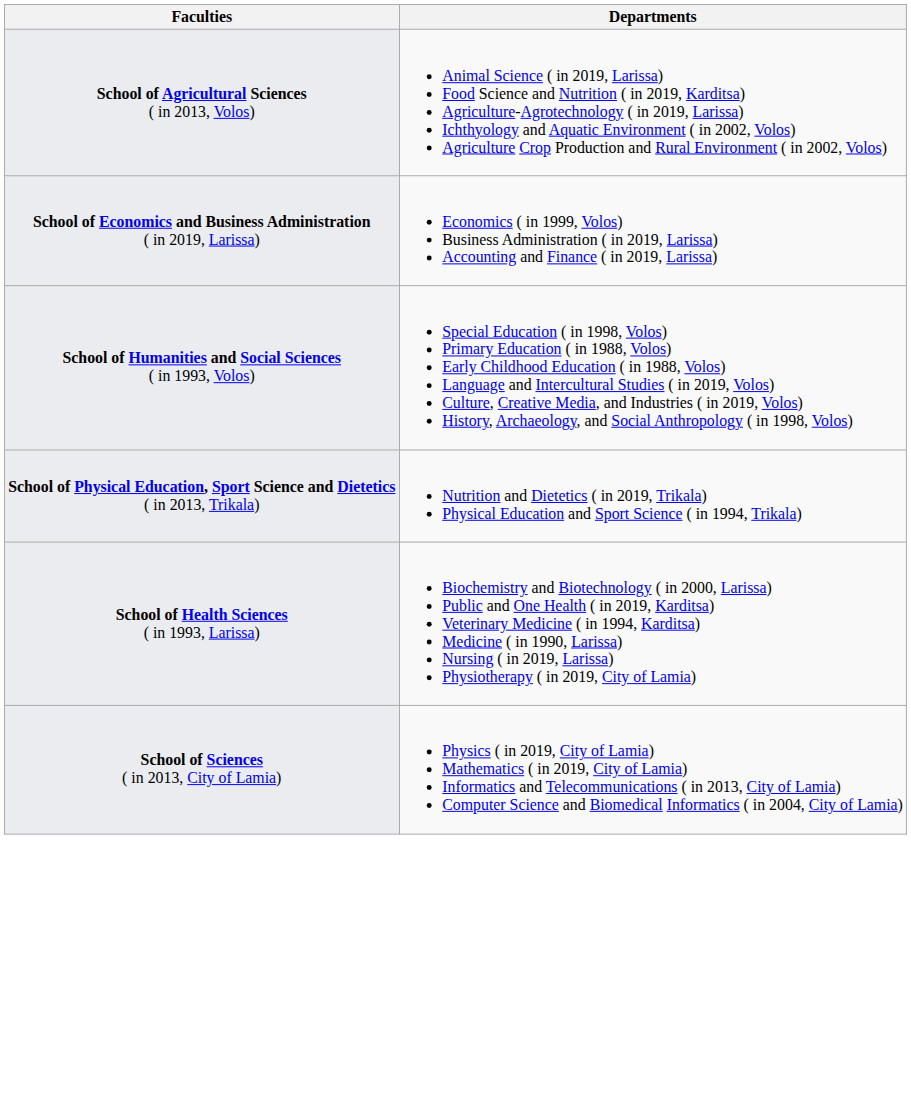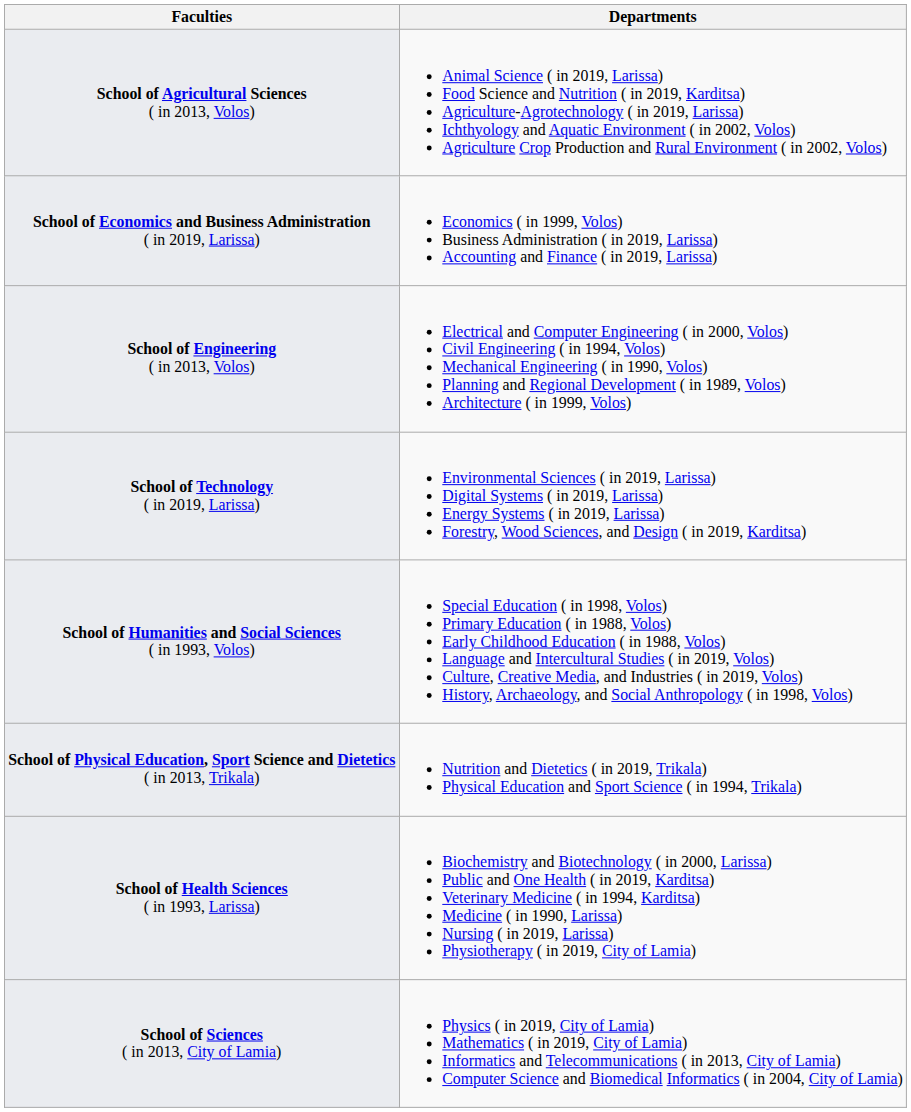 <table class="wikitable">
 <tr>
 <th>Faculties</th>
 <th>Departments</th>
 </tr>
 <tr>
 <td style="background:#eaecf0; text-align:center;"><strong>School of <a href='#'>Agricultural</a> Sciences</strong> <br>( in 2013, <a href='#'>Volos</a>)</td>
 <td><br><ul><li><a href='#'>Animal Science</a> ( in 2019, <a href='#'>Larissa</a>)</li><li><a href='#'>Food</a> Science and <a href='#'>Nutrition</a> ( in 2019, <a href='#'>Karditsa</a>)</li><li><a href='#'>Agriculture</a>-<a href='#'>Agrotechnology</a> ( in 2019, <a href='#'>Larissa</a>)</li><li><a href='#'>Ichthyology</a> and <a href='#'>Aquatic Environment</a> ( in 2002, <a href='#'>Volos</a>)</li><li><a href='#'>Agriculture</a> <a href='#'>Crop</a> Production and <a href='#'>Rural Environment</a> ( in 2002, <a href='#'>Volos</a>)</li></ul></td>
 </tr>
 <tr>
 <td style="background:#eaecf0; text-align:center;"><strong>School of  <a href='#'>Economics</a> and Business Administration</strong> <br>( in 2019, <a href='#'>Larissa</a>)</td>
 <td><br><ul><li><a href='#'>Economics</a> ( in 1999, <a href='#'>Volos</a>)</li><li>Business Administration ( in 2019, <a href='#'>Larissa</a>)</li><li><a href='#'>Accounting</a> and <a href='#'>Finance</a> ( in 2019, <a href='#'>Larissa</a>)</li></ul></td>
+</tr>
+<tr>
+<td style="background:#eaecf0; text-align:center;"><strong>School of <a href='#'>Engineering</a></strong> <br>( in 2013, <a href='#'>Volos</a>)</td>
+<td><br><ul><li><a href='#'>Electrical</a> and <a href='#'>Computer Engineering</a> ( in 2000, <a href='#'>Volos</a>)</li><li><a href='#'>Civil Engineering</a> ( in 1994, <a href='#'>Volos</a>)</li><li><a href='#'>Mechanical Engineering</a> ( in 1990, <a href='#'>Volos</a>)</li><li><a href='#'>Planning</a> and <a href='#'>Regional Development</a> ( in 1989, <a href='#'>Volos</a>)</li><li><a href='#'>Architecture</a> ( in 1999, <a href='#'>Volos</a>)</li></ul></td>
+</tr>
+<tr>
+<td style="background:#eaecf0; text-align:center;"><strong>School of <a href='#'>Technology</a></strong> <br>( in 2019, <a href='#'>Larissa</a>)</td>
+<td><br><ul><li><a href='#'>Environmental Sciences</a> ( in 2019, <a href='#'>Larissa</a>)</li><li><a href='#'>Digital Systems</a> ( in 2019, <a href='#'>Larissa</a>)</li><li><a href='#'>Energy Systems</a> ( in 2019, <a href='#'>Larissa</a>)</li><li><a href='#'>Forestry</a>, <a href='#'>Wood Sciences</a>, and <a href='#'>Design</a> ( in 2019, <a href='#'>Karditsa</a>)</li></ul></td>
 </tr>
 <tr>
 <td style="background:#eaecf0; text-align:center;"><strong>School of <a href='#'>Humanities</a> and <a href='#'>Social Sciences</a></strong> <br>( in 1993, <a href='#'>Volos</a>)</td>
 <td><br><ul><li><a href='#'>Special Education</a> ( in 1998, <a href='#'>Volos</a>)</li><li><a href='#'>Primary Education</a> ( in 1988, <a href='#'>Volos</a>)</li><li><a href='#'>Early Childhood Education</a> ( in 1988, <a href='#'>Volos</a>)</li><li><a href='#'>Language</a> and <a href='#'>Intercultural Studies</a> ( in 2019, <a href='#'>Volos</a>)</li><li><a href='#'>Culture</a>, <a href='#'>Creative Media</a>, and Industries ( in 2019, <a href='#'>Volos</a>)</li><li><a href='#'>History</a>, <a href='#'>Archaeology</a>, and <a href='#'>Social Anthropology</a> ( in 1998, <a href='#'>Volos</a>)</li></ul></td>
 </tr>
 <tr>
 <td style="background:#eaecf0; text-align:center;"><strong>School of <a href='#'>Physical Education</a>, <a href='#'>Sport</a> Science and <a href='#'>Dietetics</a></strong> <br>( in 2013, <a href='#'>Trikala</a>)</td>
 <td><br><ul><li><a href='#'>Nutrition</a> and <a href='#'>Dietetics</a> ( in 2019, <a href='#'>Trikala</a>)</li><li><a href='#'>Physical Education</a> and <a href='#'>Sport Science</a> ( in 1994, <a href='#'>Trikala</a>)</li></ul></td>
 </tr>
 <tr>
 <td style="background:#eaecf0; text-align:center;"><strong>School of <a href='#'>Health Sciences</a></strong> <br>( in 1993, <a href='#'>Larissa</a>)</td>
 <td><br><ul><li><a href='#'>Biochemistry</a> and <a href='#'>Biotechnology</a> ( in 2000, <a href='#'>Larissa</a>)</li><li><a href='#'>Public</a> and <a href='#'>One Health</a> ( in 2019, <a href='#'>Karditsa</a>)</li><li><a href='#'>Veterinary Medicine</a> ( in 1994, <a href='#'>Karditsa</a>)</li><li><a href='#'>Medicine</a> ( in 1990, <a href='#'>Larissa</a>)</li><li><a href='#'>Nursing</a> ( in 2019, <a href='#'>Larissa</a>)</li><li><a href='#'>Physiotherapy</a> ( in 2019, <a href='#'>City of Lamia</a>)</li></ul></td>
 </tr>
 <tr>
 <td style="background:#eaecf0; text-align:center;"><strong>School of <a href='#'>Sciences</a></strong> <br>( in 2013, <a href='#'>City of Lamia</a>)</td>
 <td><br><ul><li><a href='#'>Physics</a> ( in 2019, <a href='#'>City of Lamia</a>)</li><li><a href='#'>Mathematics</a> ( in 2019, <a href='#'>City of Lamia</a>)</li><li><a href='#'>Informatics</a> and <a href='#'>Telecommunications</a> ( in 2013, <a href='#'>City of Lamia</a>)</li><li><a href='#'>Computer Science</a> and <a href='#'>Biomedical</a> <a href='#'>Informatics</a> ( in 2004, <a href='#'>City of Lamia</a>)</li></ul></td>
 </tr>
 </table>
